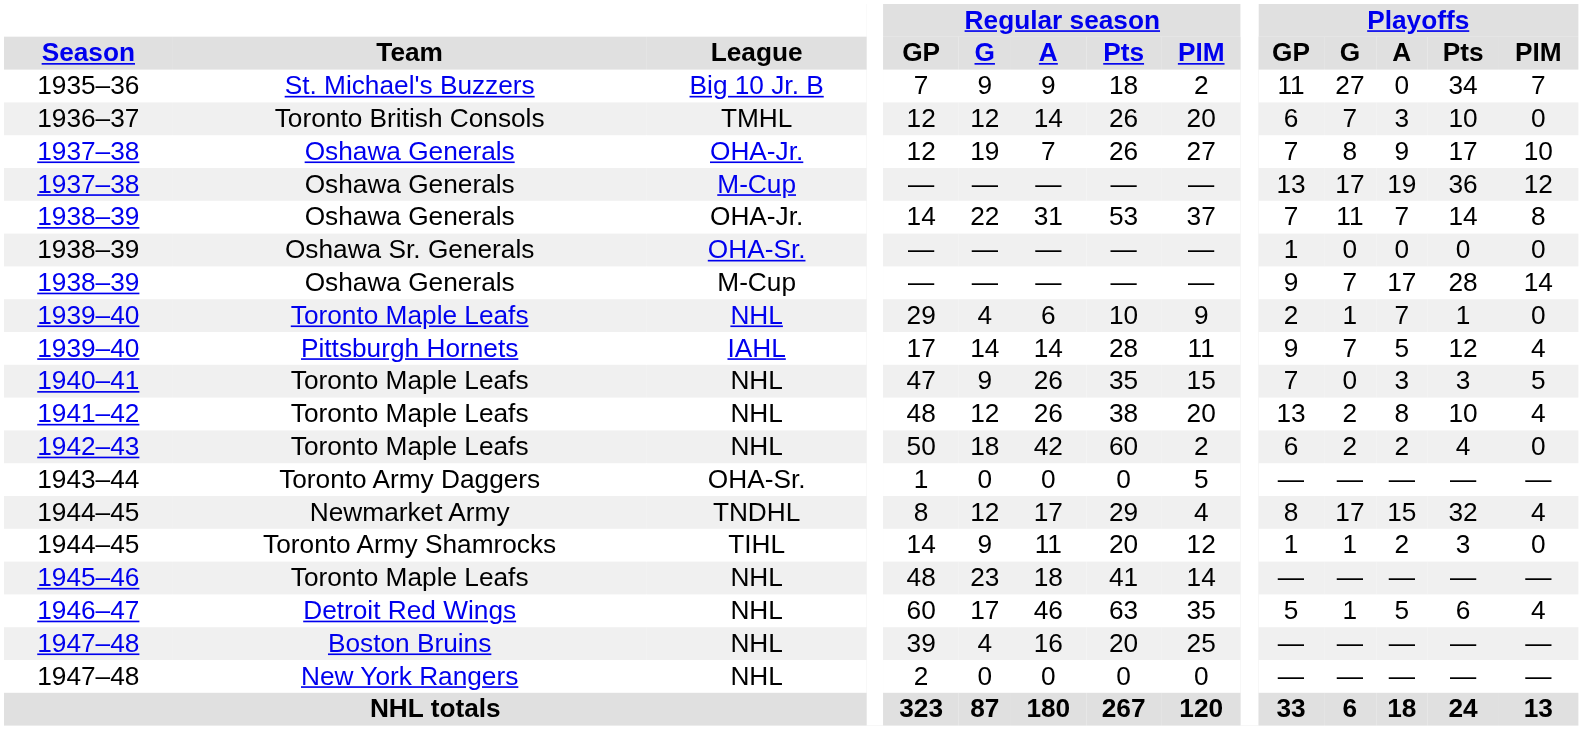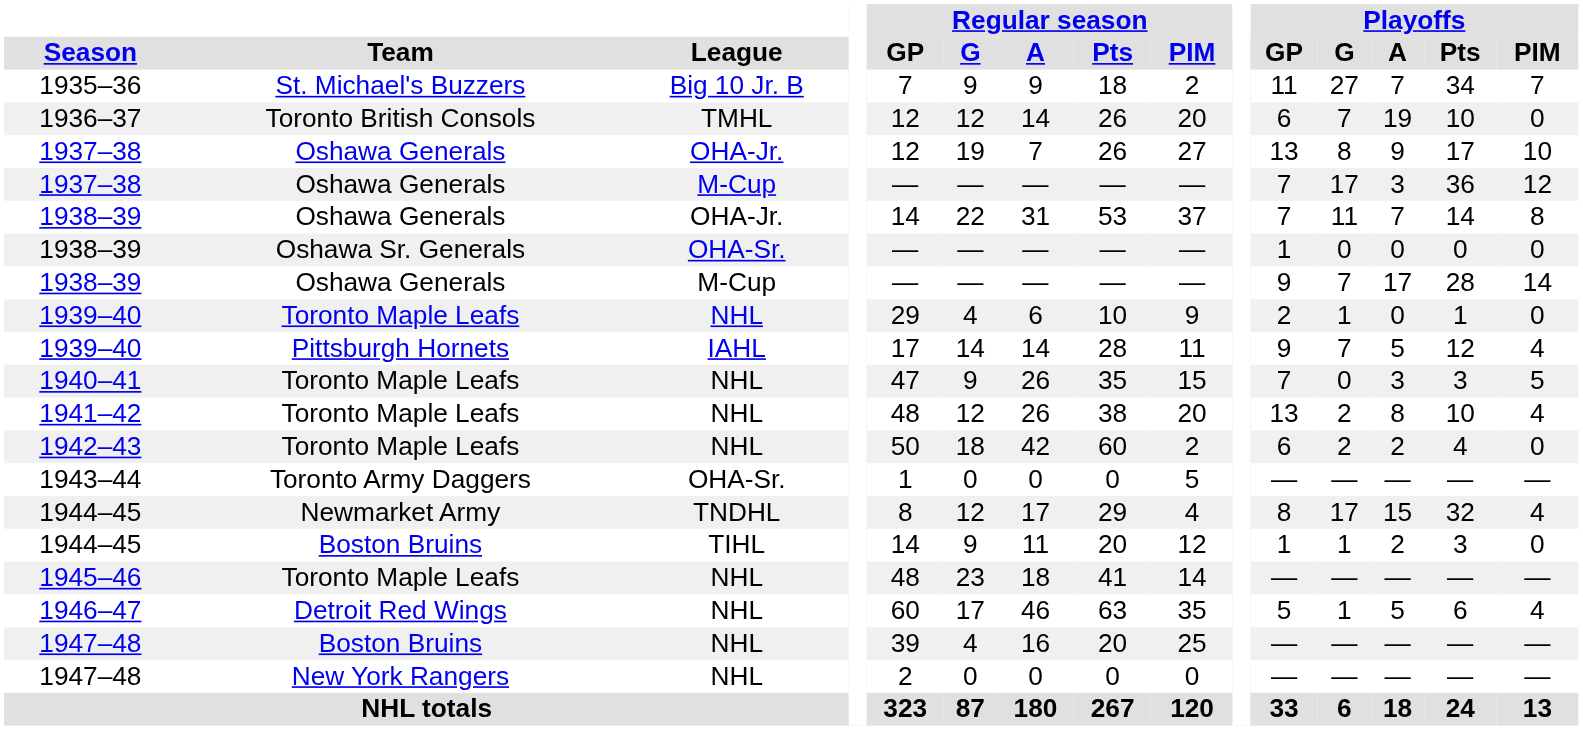 <table border="0" cellpadding="1" cellspacing="0" style="text-align:center; width:60em">
 <tr bgcolor="#e0e0e0">
 <th colspan="3" bgcolor="#ffffff"> </th>
 <th rowspan="99" bgcolor="#ffffff"> </th>
 <th colspan="5"><a href='#'>Regular season</a></th>
 <th rowspan="99" bgcolor="#ffffff"> </th>
 <th colspan="5"><a href='#'>Playoffs</a></th>
 </tr>
 <tr bgcolor="#e0e0e0">
 <th><a href='#'>Season</a></th>
 <th>Team</th>
 <th>League</th>
 <th>GP</th>
 <th><a href='#'>G</a></th>
 <th><a href='#'>A</a></th>
 <th><a href='#'>Pts</a></th>
 <th><a href='#'>PIM</a></th>
 <th>GP</th>
 <th>G</th>
 <th>A</th>
 <th>Pts</th>
 <th>PIM</th>
 </tr>
 <tr>
 <td>1935–36</td>
 <td><a href='#'>St. Michael's Buzzers</a></td>
 <td><a href='#'>Big 10 Jr. B</a></td>
 <td>7</td>
 <td>9</td>
 <td>9</td>
 <td>18</td>
 <td>2</td>
 <td>11</td>
 <td>27</td>
-<td>0</td>
+<td>7</td>
 <td>34</td>
 <td>7</td>
 </tr>
 <tr bgcolor="#f0f0f0">
 <td>1936–37</td>
 <td>Toronto British Consols</td>
 <td>TMHL</td>
 <td>12</td>
 <td>12</td>
 <td>14</td>
 <td>26</td>
 <td>20</td>
 <td>6</td>
 <td>7</td>
-<td>3</td>
+<td>19</td>
 <td>10</td>
 <td>0</td>
 </tr>
 <tr>
 <td><a href='#'>1937–38</a></td>
 <td><a href='#'>Oshawa Generals</a></td>
 <td><a href='#'>OHA-Jr.</a></td>
 <td>12</td>
 <td>19</td>
 <td>7</td>
 <td>26</td>
 <td>27</td>
-<td>7</td>
+<td>13</td>
 <td>8</td>
 <td>9</td>
 <td>17</td>
 <td>10</td>
 </tr>
 <tr bgcolor="#f0f0f0">
 <td><a href='#'>1937–38</a></td>
 <td>Oshawa Generals</td>
 <td><a href='#'>M-Cup</a></td>
 <td>—</td>
 <td>—</td>
 <td>—</td>
 <td>—</td>
 <td>—</td>
-<td>13</td>
+<td>7</td>
 <td>17</td>
-<td>19</td>
+<td>3</td>
 <td>36</td>
 <td>12</td>
 </tr>
 <tr>
 <td><a href='#'>1938–39</a></td>
 <td>Oshawa Generals</td>
 <td>OHA-Jr.</td>
 <td>14</td>
 <td>22</td>
 <td>31</td>
 <td>53</td>
 <td>37</td>
 <td>7</td>
 <td>11</td>
 <td>7</td>
 <td>14</td>
 <td>8</td>
 </tr>
 <tr bgcolor="#f0f0f0">
 <td>1938–39</td>
 <td>Oshawa Sr. Generals</td>
 <td><a href='#'>OHA-Sr.</a></td>
 <td>—</td>
 <td>—</td>
 <td>—</td>
 <td>—</td>
 <td>—</td>
 <td>1</td>
 <td>0</td>
 <td>0</td>
 <td>0</td>
 <td>0</td>
 </tr>
 <tr>
 <td><a href='#'>1938–39</a></td>
 <td>Oshawa Generals</td>
 <td>M-Cup</td>
 <td>—</td>
 <td>—</td>
 <td>—</td>
 <td>—</td>
 <td>—</td>
 <td>9</td>
 <td>7</td>
 <td>17</td>
 <td>28</td>
 <td>14</td>
 </tr>
 <tr bgcolor="#f0f0f0">
 <td><a href='#'>1939–40</a></td>
 <td><a href='#'>Toronto Maple Leafs</a></td>
 <td><a href='#'>NHL</a></td>
 <td>29</td>
 <td>4</td>
 <td>6</td>
 <td>10</td>
 <td>9</td>
 <td>2</td>
 <td>1</td>
-<td>7</td>
+<td>0</td>
 <td>1</td>
 <td>0</td>
 </tr>
 <tr>
 <td><a href='#'>1939–40</a></td>
 <td><a href='#'>Pittsburgh Hornets</a></td>
 <td><a href='#'>IAHL</a></td>
 <td>17</td>
 <td>14</td>
 <td>14</td>
 <td>28</td>
 <td>11</td>
 <td>9</td>
 <td>7</td>
 <td>5</td>
 <td>12</td>
 <td>4</td>
 </tr>
 <tr bgcolor="#f0f0f0">
 <td><a href='#'>1940–41</a></td>
 <td>Toronto Maple Leafs</td>
 <td>NHL</td>
 <td>47</td>
 <td>9</td>
 <td>26</td>
 <td>35</td>
 <td>15</td>
 <td>7</td>
 <td>0</td>
 <td>3</td>
 <td>3</td>
 <td>5</td>
 </tr>
 <tr>
 <td><a href='#'>1941–42</a></td>
 <td>Toronto Maple Leafs</td>
 <td>NHL</td>
 <td>48</td>
 <td>12</td>
 <td>26</td>
 <td>38</td>
 <td>20</td>
 <td>13</td>
 <td>2</td>
 <td>8</td>
 <td>10</td>
 <td>4</td>
 </tr>
 <tr bgcolor="#f0f0f0">
 <td><a href='#'>1942–43</a></td>
 <td>Toronto Maple Leafs</td>
 <td>NHL</td>
 <td>50</td>
 <td>18</td>
 <td>42</td>
 <td>60</td>
 <td>2</td>
 <td>6</td>
 <td>2</td>
 <td>2</td>
 <td>4</td>
 <td>0</td>
 </tr>
 <tr>
 <td>1943–44</td>
 <td>Toronto Army Daggers</td>
 <td>OHA-Sr.</td>
 <td>1</td>
 <td>0</td>
 <td>0</td>
 <td>0</td>
 <td>5</td>
 <td>—</td>
 <td>—</td>
 <td>—</td>
 <td>—</td>
 <td>—</td>
 </tr>
 <tr bgcolor="#f0f0f0">
 <td>1944–45</td>
 <td>Newmarket Army</td>
 <td>TNDHL</td>
 <td>8</td>
 <td>12</td>
 <td>17</td>
 <td>29</td>
 <td>4</td>
 <td>8</td>
 <td>17</td>
 <td>15</td>
 <td>32</td>
 <td>4</td>
 </tr>
 <tr>
 <td>1944–45</td>
-<td>Toronto Army Shamrocks</td>
+<td><a href='#'>Boston Bruins</a></td>
 <td>TIHL</td>
 <td>14</td>
 <td>9</td>
 <td>11</td>
 <td>20</td>
 <td>12</td>
 <td>1</td>
 <td>1</td>
 <td>2</td>
 <td>3</td>
 <td>0</td>
 </tr>
 <tr bgcolor="#f0f0f0">
 <td><a href='#'>1945–46</a></td>
 <td>Toronto Maple Leafs</td>
 <td>NHL</td>
 <td>48</td>
 <td>23</td>
 <td>18</td>
 <td>41</td>
 <td>14</td>
 <td>—</td>
 <td>—</td>
 <td>—</td>
 <td>—</td>
 <td>—</td>
 </tr>
 <tr>
 <td><a href='#'>1946–47</a></td>
 <td><a href='#'>Detroit Red Wings</a></td>
 <td>NHL</td>
 <td>60</td>
 <td>17</td>
 <td>46</td>
 <td>63</td>
 <td>35</td>
 <td>5</td>
 <td>1</td>
 <td>5</td>
 <td>6</td>
 <td>4</td>
 </tr>
 <tr bgcolor="#f0f0f0">
 <td><a href='#'>1947–48</a></td>
 <td><a href='#'>Boston Bruins</a></td>
 <td>NHL</td>
 <td>39</td>
 <td>4</td>
 <td>16</td>
 <td>20</td>
 <td>25</td>
 <td>—</td>
 <td>—</td>
 <td>—</td>
 <td>—</td>
 <td>—</td>
 </tr>
 <tr>
 <td>1947–48</td>
 <td><a href='#'>New York Rangers</a></td>
 <td>NHL</td>
 <td>2</td>
 <td>0</td>
 <td>0</td>
 <td>0</td>
 <td>0</td>
 <td>—</td>
 <td>—</td>
 <td>—</td>
 <td>—</td>
 <td>—</td>
 </tr>
 <tr bgcolor="#e0e0e0">
 <th colspan="3">NHL totals</th>
 <th>323</th>
 <th>87</th>
 <th>180</th>
 <th>267</th>
 <th>120</th>
 <th>33</th>
 <th>6</th>
 <th>18</th>
 <th>24</th>
 <th>13</th>
 </tr>
 </table>
